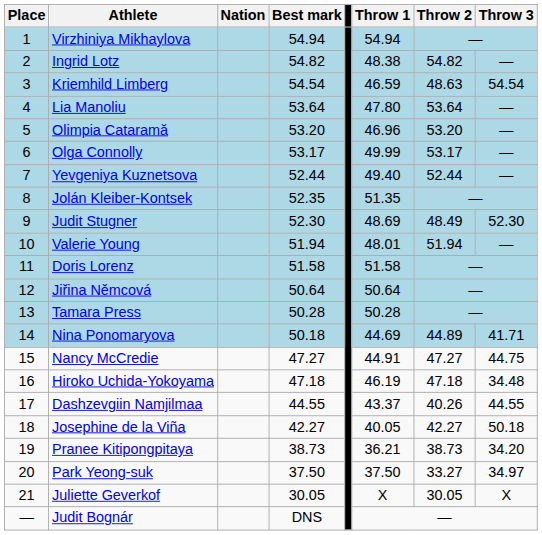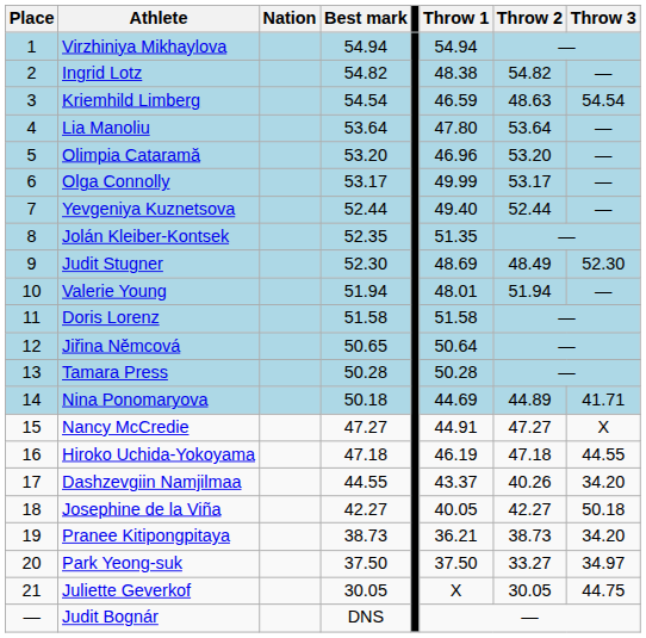 <table class=wikitable>
 <tr>
 <th>Place</th>
 <th>Athlete</th>
 <th>Nation</th>
 <th>Best mark</th>
 <td bgcolor=black></td>
 <th>Throw 1</th>
 <th>Throw 2</th>
 <th>Throw 3</th>
 </tr>
 <tr align=center bgcolor=lightblue>
 <td>1</td>
 <td align=left><a href='#'>Virzhiniya Mikhaylova</a></td>
 <td align=left></td>
 <td>54.94</td>
 <td rowspan=22 bgcolor=black></td>
 <td>54.94</td>
 <td colspan=2>—</td>
 </tr>
 <tr align=center bgcolor=lightblue>
 <td>2</td>
 <td align=left><a href='#'>Ingrid Lotz</a></td>
 <td align=left></td>
 <td>54.82</td>
 <td>48.38</td>
 <td>54.82</td>
 <td>—</td>
 </tr>
 <tr align=center bgcolor=lightblue>
 <td>3</td>
 <td align=left><a href='#'>Kriemhild Limberg</a></td>
 <td align=left></td>
 <td>54.54</td>
 <td>46.59</td>
 <td>48.63</td>
 <td>54.54</td>
 </tr>
 <tr align=center bgcolor=lightblue>
 <td>4</td>
 <td align=left><a href='#'>Lia Manoliu</a></td>
 <td align=left></td>
 <td>53.64</td>
 <td>47.80</td>
 <td>53.64</td>
 <td>—</td>
 </tr>
 <tr align=center bgcolor=lightblue>
 <td>5</td>
 <td align=left><a href='#'>Olimpia Cataramă</a></td>
 <td align=left></td>
 <td>53.20</td>
 <td>46.96</td>
 <td>53.20</td>
 <td>—</td>
 </tr>
 <tr align=center bgcolor=lightblue>
 <td>6</td>
 <td align=left><a href='#'>Olga Connolly</a></td>
 <td align=left></td>
 <td>53.17</td>
 <td>49.99</td>
 <td>53.17</td>
 <td>—</td>
 </tr>
 <tr align=center bgcolor=lightblue>
 <td>7</td>
 <td align=left><a href='#'>Yevgeniya Kuznetsova</a></td>
 <td align=left></td>
 <td>52.44</td>
 <td>49.40</td>
 <td>52.44</td>
 <td>—</td>
 </tr>
 <tr align=center bgcolor=lightblue>
 <td>8</td>
 <td align=left><a href='#'>Jolán Kleiber-Kontsek</a></td>
 <td align=left></td>
 <td>52.35</td>
 <td>51.35</td>
 <td colspan=2>—</td>
 </tr>
 <tr align=center bgcolor=lightblue>
 <td>9</td>
 <td align=left><a href='#'>Judit Stugner</a></td>
 <td align=left></td>
 <td>52.30</td>
 <td>48.69</td>
 <td>48.49</td>
 <td>52.30</td>
 </tr>
 <tr align=center bgcolor=lightblue>
 <td>10</td>
 <td align=left><a href='#'>Valerie Young</a></td>
 <td align=left></td>
 <td>51.94</td>
 <td>48.01</td>
 <td>51.94</td>
 <td>—</td>
 </tr>
 <tr align=center bgcolor=lightblue>
 <td>11</td>
 <td align=left><a href='#'>Doris Lorenz</a></td>
 <td align=left></td>
 <td>51.58</td>
 <td>51.58</td>
 <td colspan=2>—</td>
 </tr>
 <tr align=center bgcolor=lightblue>
 <td>12</td>
 <td align=left><a href='#'>Jiřina Němcová</a></td>
 <td align=left></td>
-<td>50.64</td>
+<td>50.65</td>
 <td>50.64</td>
 <td colspan=2>—</td>
 </tr>
 <tr align=center bgcolor=lightblue>
 <td>13</td>
 <td align=left><a href='#'>Tamara Press</a></td>
 <td align=left></td>
 <td>50.28</td>
 <td>50.28</td>
 <td colspan=2>—</td>
 </tr>
 <tr align=center bgcolor=lightblue>
 <td>14</td>
 <td align=left><a href='#'>Nina Ponomaryova</a></td>
 <td align=left></td>
 <td>50.18</td>
 <td>44.69</td>
 <td>44.89</td>
 <td>41.71</td>
 </tr>
 <tr align=center>
 <td>15</td>
 <td align=left><a href='#'>Nancy McCredie</a></td>
 <td align=left></td>
 <td>47.27</td>
 <td>44.91</td>
 <td>47.27</td>
-<td>44.75</td>
+<td>X</td>
 </tr>
 <tr align=center>
 <td>16</td>
 <td align=left><a href='#'>Hiroko Uchida-Yokoyama</a></td>
 <td align=left></td>
 <td>47.18</td>
 <td>46.19</td>
 <td>47.18</td>
-<td>34.48</td>
+<td>44.55</td>
 </tr>
 <tr align=center>
 <td>17</td>
 <td align=left><a href='#'>Dashzevgiin Namjilmaa</a></td>
 <td align=left></td>
 <td>44.55</td>
 <td>43.37</td>
 <td>40.26</td>
-<td>44.55</td>
+<td>34.20</td>
 </tr>
 <tr align=center>
 <td>18</td>
 <td align=left><a href='#'>Josephine de la Viña</a></td>
 <td align=left></td>
 <td>42.27</td>
 <td>40.05</td>
 <td>42.27</td>
 <td>50.18</td>
 </tr>
 <tr align=center>
 <td>19</td>
 <td align=left><a href='#'>Pranee Kitipongpitaya</a></td>
 <td align=left></td>
 <td>38.73</td>
 <td>36.21</td>
 <td>38.73</td>
 <td>34.20</td>
 </tr>
 <tr align=center>
 <td>20</td>
 <td align=left><a href='#'>Park Yeong-suk</a></td>
 <td align=left></td>
 <td>37.50</td>
 <td>37.50</td>
 <td>33.27</td>
 <td>34.97</td>
 </tr>
 <tr align=center>
 <td>21</td>
 <td align=left><a href='#'>Juliette Geverkof</a></td>
 <td align=left></td>
 <td>30.05</td>
 <td>X</td>
 <td>30.05</td>
-<td>X</td>
+<td>44.75</td>
 </tr>
 <tr align=center>
 <td>—</td>
 <td align=left><a href='#'>Judit Bognár</a></td>
 <td align=left></td>
 <td>DNS</td>
 <td colspan=3>—</td>
 </tr>
 </table>
